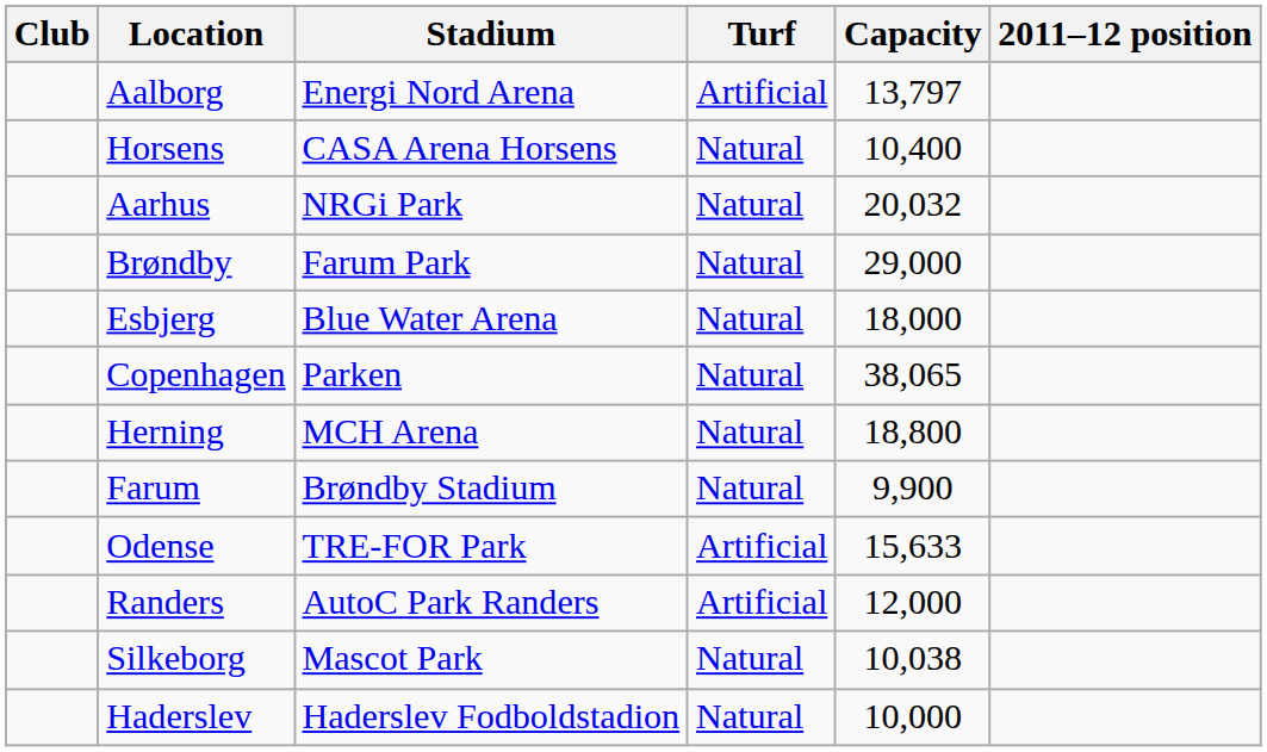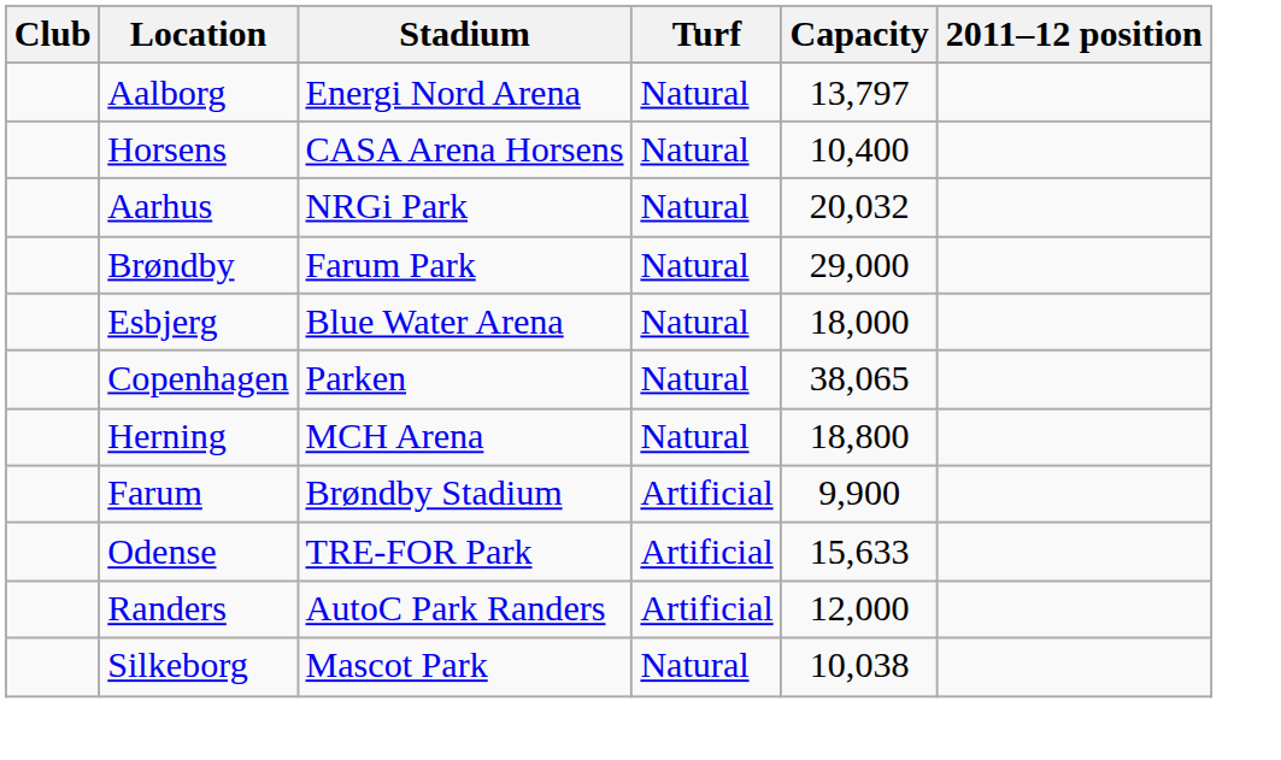 <table class="wikitable sortable">
 <tr>
 <th>Club</th>
 <th>Location</th>
 <th>Stadium</th>
 <th>Turf</th>
 <th>Capacity</th>
 <th>2011–12 position</th>
 </tr>
 <tr>
 <td></td>
 <td><a href='#'>Aalborg</a></td>
 <td><a href='#'>Energi Nord Arena</a></td>
-<td><a href='#'>Artificial</a></td>
+<td><a href='#'>Natural</a></td>
 <td align="center">13,797</td>
 <td></td>
 </tr>
 <tr>
 <td></td>
 <td><a href='#'>Horsens</a></td>
 <td><a href='#'>CASA Arena Horsens</a></td>
 <td><a href='#'>Natural</a></td>
 <td align="center">10,400</td>
 <td></td>
 </tr>
 <tr>
 <td></td>
 <td><a href='#'>Aarhus</a></td>
 <td><a href='#'>NRGi Park</a></td>
 <td><a href='#'>Natural</a></td>
 <td align="center">20,032</td>
 <td></td>
 </tr>
 <tr>
 <td></td>
 <td><a href='#'>Brøndby</a></td>
 <td><a href='#'>Farum Park</a></td>
 <td><a href='#'>Natural</a></td>
 <td align="center">29,000</td>
 <td></td>
 </tr>
 <tr>
 <td></td>
 <td><a href='#'>Esbjerg</a></td>
 <td><a href='#'>Blue Water Arena</a></td>
 <td><a href='#'>Natural</a></td>
 <td align="center">18,000</td>
 <td></td>
 </tr>
 <tr>
 <td></td>
 <td><a href='#'>Copenhagen</a></td>
 <td><a href='#'>Parken</a></td>
 <td><a href='#'>Natural</a></td>
 <td align="center">38,065</td>
 <td></td>
 </tr>
 <tr>
 <td></td>
 <td><a href='#'>Herning</a></td>
 <td><a href='#'>MCH Arena</a></td>
 <td><a href='#'>Natural</a></td>
 <td align="center">18,800</td>
 <td></td>
 </tr>
 <tr>
 <td></td>
 <td><a href='#'>Farum</a></td>
 <td><a href='#'>Brøndby Stadium</a></td>
-<td><a href='#'>Natural</a></td>
+<td><a href='#'>Artificial</a></td>
 <td align="center">9,900</td>
 <td></td>
 </tr>
 <tr>
 <td></td>
 <td><a href='#'>Odense</a></td>
 <td><a href='#'>TRE-FOR Park</a></td>
 <td><a href='#'>Artificial</a></td>
 <td align="center">15,633</td>
 <td></td>
 </tr>
 <tr>
 <td></td>
 <td><a href='#'>Randers</a></td>
 <td><a href='#'>AutoC Park Randers</a></td>
 <td><a href='#'>Artificial</a></td>
 <td align="center">12,000</td>
 <td></td>
 </tr>
 <tr>
 <td></td>
 <td><a href='#'>Silkeborg</a></td>
 <td><a href='#'>Mascot Park</a></td>
 <td><a href='#'>Natural</a></td>
 <td align="center">10,038</td>
 <td></td>
 </tr>
-<tr>
-<td></td>
-<td><a href='#'>Haderslev</a></td>
-<td><a href='#'>Haderslev Fodboldstadion</a></td>
-<td><a href='#'>Natural</a></td>
-<td align="center">10,000</td>
-<td></td>
-</tr>
 </table>
